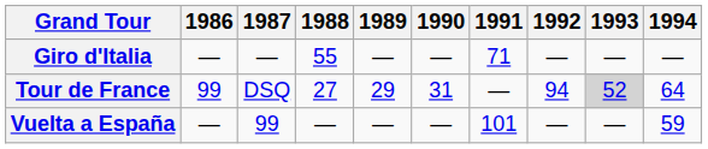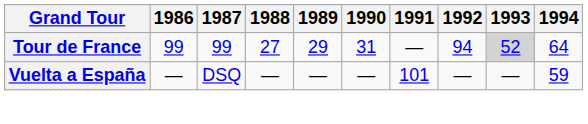 <table class="wikitable plainrowheaders">
 <tr>
 <th scope="col"><a href='#'>Grand Tour</a></th>
 <th scope="col">1986</th>
 <th scope="col">1987</th>
 <th scope="col">1988</th>
 <th scope="col">1989</th>
 <th scope="col">1990</th>
 <th scope="col">1991</th>
 <th scope="col">1992</th>
 <th scope="col">1993</th>
 <th scope="col">1994</th>
 </tr>
 <tr style="text-align:center;">
-<th scope="row"> <a href='#'>Giro d'Italia</a></th>
-<td>—</td>
-<td>—</td>
-<td><a href='#'>55</a></td>
-<td>—</td>
-<td>—</td>
-<td><a href='#'>71</a></td>
-<td>—</td>
-<td>—</td>
-<td>—</td>
-</tr>
-<tr style="text-align:center;">
 <th scope="row"> <a href='#'>Tour de France</a></th>
 <td><a href='#'>99</a></td>
-<td><a href='#'>DSQ</a></td>
+<td><a href='#'>99</a></td>
 <td><a href='#'>27</a></td>
 <td><a href='#'>29</a></td>
 <td><a href='#'>31</a></td>
 <td>—</td>
 <td><a href='#'>94</a></td>
 <td style="background: lightgrey;"><a href='#'>52</a></td>
 <td><a href='#'>64</a></td>
 </tr>
 <tr style="text-align:center;">
 <th scope="row"> <a href='#'>Vuelta a España</a></th>
 <td>—</td>
-<td><a href='#'>99</a></td>
+<td><a href='#'>DSQ</a></td>
 <td>—</td>
 <td>—</td>
 <td>—</td>
 <td><a href='#'>101</a></td>
 <td>—</td>
 <td>—</td>
 <td><a href='#'>59</a></td>
 </tr>
 </table>
